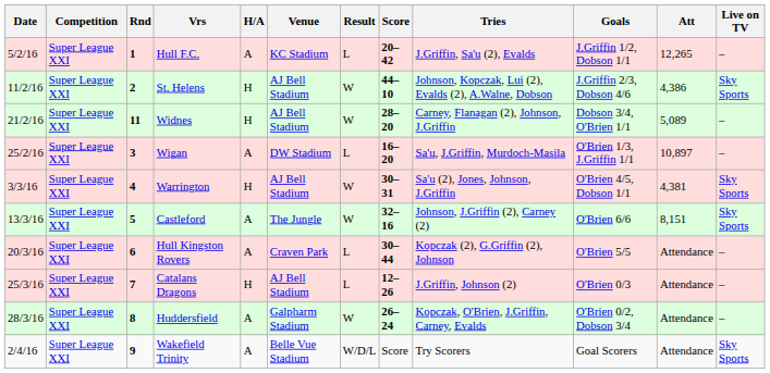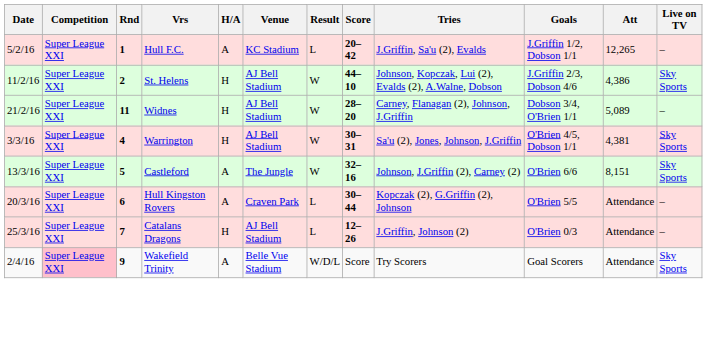 <table class="wikitable"  style="font-size:85%; width:100%;">
 <tr>
 <th>Date</th>
 <th>Competition</th>
 <th>Rnd</th>
 <th>Vrs</th>
 <th>H/A</th>
 <th>Venue</th>
 <th>Result</th>
 <th>Score</th>
 <th>Tries</th>
 <th>Goals</th>
 <th>Att</th>
 <th>Live on TV</th>
 </tr>
 <tr style="background:#ffdddd;" width=20 | >
 <td>5/2/16</td>
 <td><a href='#'>Super League XXI</a></td>
 <td><strong>1</strong></td>
 <td><a href='#'>Hull F.C.</a></td>
 <td>A</td>
 <td><a href='#'>KC Stadium</a></td>
 <td>L</td>
 <td><strong>20–42</strong></td>
 <td><a href='#'>J.Griffin</a>, <a href='#'>Sa'u</a> (2), <a href='#'>Evalds</a></td>
 <td><a href='#'>J.Griffin</a> 1/2, <a href='#'>Dobson</a> 1/1</td>
 <td>12,265</td>
 <td>–</td>
 </tr>
 <tr style="background:#ddffdd;" width=20 | >
 <td>11/2/16</td>
 <td><a href='#'>Super League XXI</a></td>
 <td><strong>2</strong></td>
 <td><a href='#'>St. Helens</a></td>
 <td>H</td>
 <td><a href='#'>AJ Bell Stadium</a></td>
 <td>W</td>
 <td><strong>44–10</strong></td>
 <td><a href='#'>Johnson</a>, <a href='#'>Kopczak</a>, <a href='#'>Lui</a> (2), <a href='#'>Evalds</a> (2), <a href='#'>A.Walne</a>, <a href='#'>Dobson</a></td>
 <td><a href='#'>J.Griffin</a> 2/3, <a href='#'>Dobson</a> 4/6</td>
 <td>4,386</td>
 <td><a href='#'>Sky Sports</a></td>
 </tr>
 <tr style="background:#ddffdd;" width=20 | >
 <td>21/2/16</td>
 <td><a href='#'>Super League XXI</a></td>
 <td><strong>11</strong></td>
 <td><a href='#'>Widnes</a></td>
 <td>H</td>
 <td><a href='#'>AJ Bell Stadium</a></td>
 <td>W</td>
 <td><strong>28–20</strong></td>
 <td><a href='#'>Carney</a>, <a href='#'>Flanagan</a> (2), <a href='#'>Johnson</a>, <a href='#'>J.Griffin</a></td>
 <td><a href='#'>Dobson</a> 3/4, <a href='#'>O'Brien</a> 1/1</td>
 <td>5,089</td>
 <td>–</td>
 </tr>
 <tr style="background:#ffdddd;" width=20 | >
-<td>25/2/16</td>
-<td><a href='#'>Super League XXI</a></td>
-<td><strong>3</strong></td>
-<td><a href='#'>Wigan</a></td>
-<td>A</td>
-<td><a href='#'>DW Stadium</a></td>
-<td>L</td>
-<td><strong>16–20</strong></td>
-<td><a href='#'>Sa'u</a>, <a href='#'>J.Griffin</a>, <a href='#'>Murdoch-Masila</a></td>
-<td><a href='#'>O'Brien</a> 1/3, <a href='#'>J.Griffin</a> 1/1</td>
-<td>10,897</td>
-<td>–</td>
-</tr>
-<tr style="background:#ffdddd;" width=20 | >
 <td>3/3/16</td>
 <td><a href='#'>Super League XXI</a></td>
 <td><strong>4</strong></td>
 <td><a href='#'>Warrington</a></td>
 <td>H</td>
 <td><a href='#'>AJ Bell Stadium</a></td>
 <td>W</td>
 <td><strong>30–31</strong></td>
 <td><a href='#'>Sa'u</a> (2), <a href='#'>Jones</a>, <a href='#'>Johnson</a>, <a href='#'>J.Griffin</a></td>
 <td><a href='#'>O'Brien</a> 4/5, <a href='#'>Dobson</a> 1/1</td>
 <td>4,381</td>
 <td><a href='#'>Sky Sports</a></td>
 </tr>
 <tr style="background:#ddffdd;" width=20 | >
 <td>13/3/16</td>
 <td><a href='#'>Super League XXI</a></td>
 <td><strong>5</strong></td>
 <td><a href='#'>Castleford</a></td>
 <td>A</td>
 <td><a href='#'>The Jungle</a></td>
 <td>W</td>
 <td><strong>32–16</strong></td>
 <td><a href='#'>Johnson</a>, <a href='#'>J.Griffin</a> (2), <a href='#'>Carney</a> (2)</td>
 <td><a href='#'>O'Brien</a> 6/6</td>
 <td>8,151</td>
 <td><a href='#'>Sky Sports</a></td>
 </tr>
 <tr style="background:#ffdddd;" width=20 | >
 <td>20/3/16</td>
 <td><a href='#'>Super League XXI</a></td>
 <td><strong>6</strong></td>
 <td><a href='#'>Hull Kingston Rovers</a></td>
 <td>A</td>
 <td><a href='#'>Craven Park</a></td>
 <td>L</td>
 <td><strong>30–44</strong></td>
 <td><a href='#'>Kopczak</a> (2), <a href='#'>G.Griffin</a> (2), <a href='#'>Johnson</a></td>
 <td><a href='#'>O'Brien</a> 5/5</td>
 <td>Attendance</td>
 <td>–</td>
 </tr>
 <tr style="background:#ffdddd;" width=20 | >
 <td>25/3/16</td>
 <td><a href='#'>Super League XXI</a></td>
 <td><strong>7</strong></td>
 <td><a href='#'>Catalans Dragons</a></td>
 <td>H</td>
 <td><a href='#'>AJ Bell Stadium</a></td>
 <td>L</td>
 <td><strong>12–26</strong></td>
 <td><a href='#'>J.Griffin</a>, <a href='#'>Johnson</a> (2)</td>
 <td><a href='#'>O'Brien</a> 0/3</td>
 <td>Attendance</td>
 <td>–</td>
 </tr>
-<tr style="background:#ddffdd;" width=20 | >
-<td>28/3/16</td>
-<td><a href='#'>Super League XXI</a></td>
-<td><strong>8</strong></td>
-<td><a href='#'>Huddersfield</a></td>
-<td>A</td>
-<td><a href='#'>Galpharm Stadium</a></td>
-<td>W</td>
-<td><strong>26–24</strong></td>
-<td><a href='#'>Kopczak</a>, <a href='#'>O'Brien</a>, <a href='#'>J.Griffin</a>, <a href='#'>Carney</a>, <a href='#'>Evalds</a></td>
-<td><a href='#'>O'Brien</a> 0/2, <a href='#'>Dobson</a> 3/4</td>
-<td>Attendance</td>
-<td>–</td>
-</tr>
 <tr>
 <td>2/4/16</td>
-<td><a href='#'>Super League XXI</a></td>
+<td style="background: pink;"><a href='#'>Super League XXI</a></td>
 <td><strong>9</strong></td>
 <td><a href='#'>Wakefield Trinity</a></td>
 <td>A</td>
 <td><a href='#'>Belle Vue Stadium</a></td>
 <td>W/D/L</td>
 <td>Score</td>
 <td>Try Scorers</td>
 <td>Goal Scorers</td>
 <td>Attendance</td>
 <td><a href='#'>Sky Sports</a></td>
 </tr>
 </table>
